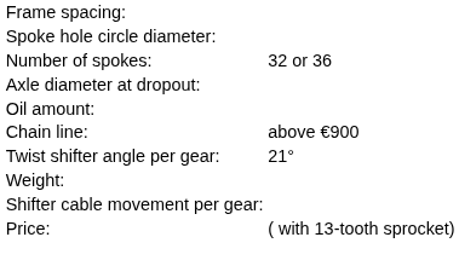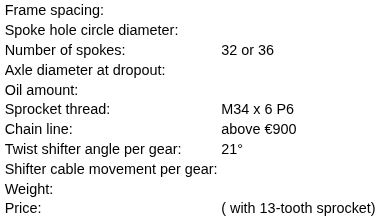 <table>
 <tr>
 <td>Frame spacing:</td>
 <td></td>
 </tr>
 <tr>
 <td>Spoke hole circle diameter:</td>
 <td></td>
 </tr>
 <tr>
 <td>Number of spokes:</td>
 <td>32 or 36</td>
 </tr>
 <tr>
 <td>Axle diameter at dropout:</td>
 <td></td>
 </tr>
 <tr>
 <td>Oil amount:</td>
 <td></td>
 </tr>
 <tr>
+<td>Sprocket thread:</td>
+<td>M34 x 6 P6</td>
+</tr>
+<tr>
 <td>Chain line:</td>
 <td>above €900</td>
 </tr>
 <tr>
 <td>Twist shifter angle per gear:</td>
 <td>21°</td>
 </tr>
 <tr>
-<td>Weight:</td>
+<td>Shifter cable movement per gear:</td>
 <td></td>
 </tr>
 <tr>
-<td>Shifter cable movement per gear:</td>
+<td>Weight:</td>
 <td></td>
 </tr>
 <tr>
 <td>Price:</td>
 <td> ( with 13-tooth sprocket)</td>
 </tr>
 </table>
